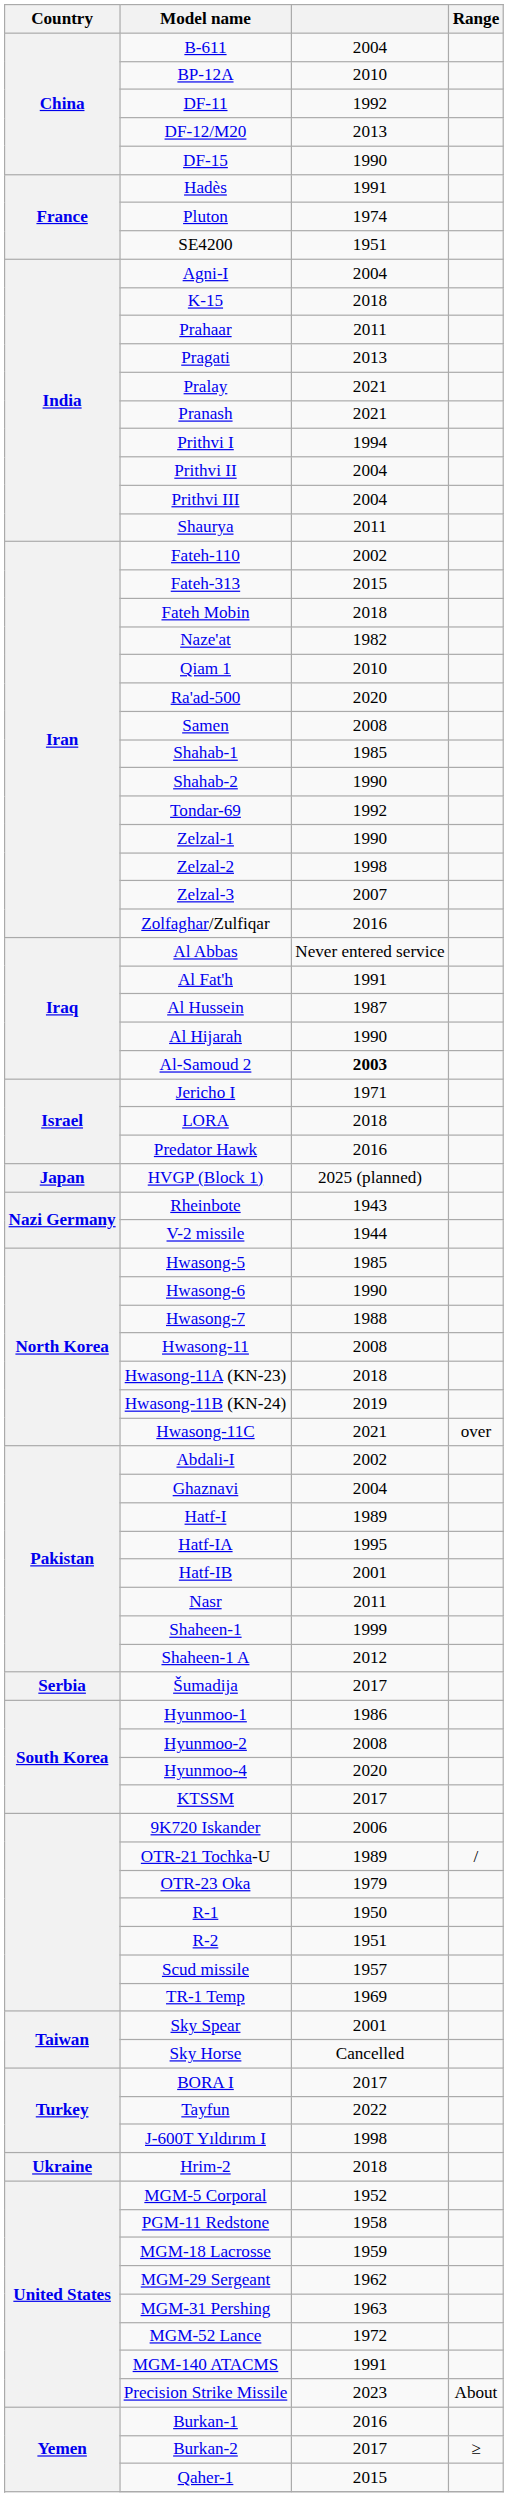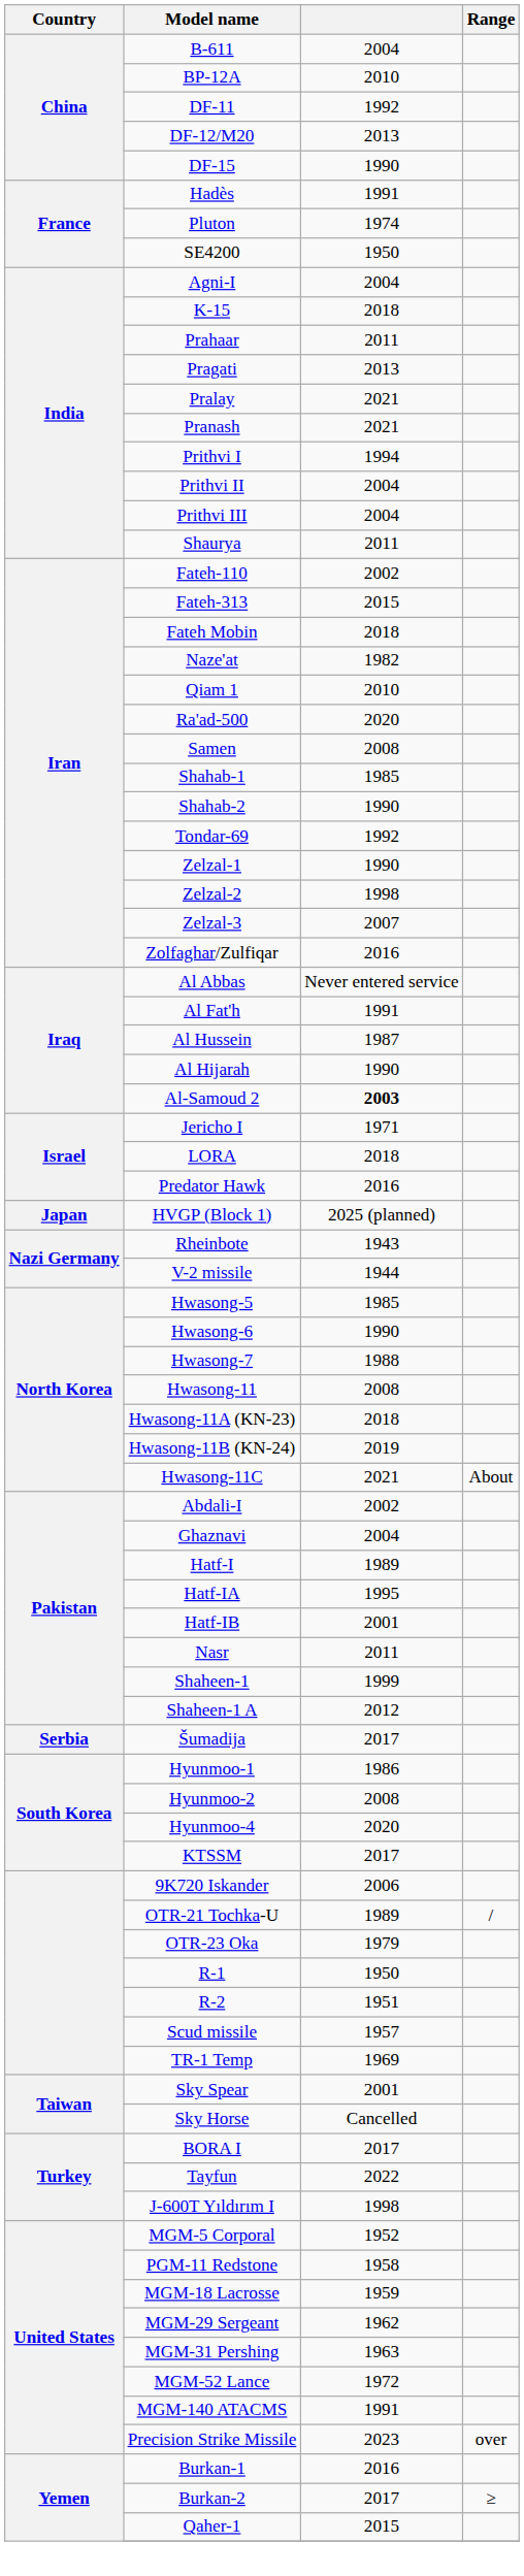 <table class = "wikitable sortable" style="text-align:center; font-size:90%">
 <tr>
 <th>Country</th>
 <th>Model name</th>
 <th></th>
 <th>Range</th>
 </tr>
 <tr>
 <th rowspan="5"> <a href='#'>China</a></th>
 <td><a href='#'>B-611</a></td>
 <td>2004</td>
 <td></td>
 </tr>
 <tr>
 <td><a href='#'>BP-12A</a></td>
 <td>2010</td>
 <td></td>
 </tr>
 <tr>
 <td><a href='#'>DF-11</a></td>
 <td>1992</td>
 <td></td>
 </tr>
 <tr>
 <td><a href='#'>DF-12/M20</a></td>
 <td>2013</td>
 <td></td>
 </tr>
 <tr>
 <td><a href='#'>DF-15</a></td>
 <td>1990</td>
 <td></td>
 </tr>
 <tr>
 <th rowspan="3"> <a href='#'>France</a></th>
 <td><a href='#'>Hadès</a></td>
 <td>1991</td>
 <td></td>
 </tr>
 <tr>
 <td><a href='#'>Pluton</a></td>
 <td>1974</td>
 <td></td>
 </tr>
 <tr>
 <td>SE4200</td>
-<td>1951</td>
+<td>1950</td>
 <td></td>
 </tr>
 <tr>
 <th rowspan="10"> <a href='#'>India</a></th>
 <td><a href='#'>Agni-I</a></td>
 <td>2004</td>
 <td></td>
 </tr>
 <tr>
 <td><a href='#'>K-15</a></td>
 <td>2018</td>
 <td></td>
 </tr>
 <tr>
 <td><a href='#'>Prahaar</a></td>
 <td>2011</td>
 <td></td>
 </tr>
 <tr>
 <td><a href='#'>Pragati</a></td>
 <td>2013</td>
 <td></td>
 </tr>
 <tr>
 <td><a href='#'>Pralay</a></td>
 <td>2021</td>
 <td> </td>
 </tr>
 <tr>
 <td><a href='#'>Pranash</a></td>
 <td>2021</td>
 <td></td>
 </tr>
 <tr>
 <td><a href='#'>Prithvi I</a></td>
 <td>1994</td>
 <td></td>
 </tr>
 <tr>
 <td><a href='#'>Prithvi II</a></td>
 <td>2004</td>
 <td></td>
 </tr>
 <tr>
 <td><a href='#'>Prithvi III</a></td>
 <td>2004</td>
 <td></td>
 </tr>
 <tr>
 <td><a href='#'>Shaurya</a></td>
 <td>2011</td>
 <td></td>
 </tr>
 <tr>
 <th rowspan="14"> <a href='#'>Iran</a></th>
 <td><a href='#'>Fateh-110</a></td>
 <td>2002</td>
 <td></td>
 </tr>
 <tr>
 <td><a href='#'>Fateh-313</a></td>
 <td>2015</td>
 <td></td>
 </tr>
 <tr>
 <td><a href='#'>Fateh Mobin</a></td>
 <td>2018</td>
 <td></td>
 </tr>
 <tr>
 <td><a href='#'>Naze'at</a></td>
 <td>1982</td>
 <td></td>
 </tr>
 <tr>
 <td><a href='#'>Qiam 1</a></td>
 <td>2010</td>
 <td></td>
 </tr>
 <tr>
 <td><a href='#'>Ra'ad-500</a></td>
 <td>2020</td>
 <td></td>
 </tr>
 <tr>
 <td><a href='#'>Samen</a></td>
 <td>2008</td>
 <td></td>
 </tr>
 <tr>
 <td><a href='#'>Shahab-1</a></td>
 <td>1985</td>
 <td></td>
 </tr>
 <tr>
 <td><a href='#'>Shahab-2</a></td>
 <td>1990</td>
 <td></td>
 </tr>
 <tr>
 <td><a href='#'>Tondar-69</a></td>
 <td>1992</td>
 <td></td>
 </tr>
 <tr>
 <td><a href='#'>Zelzal-1</a></td>
 <td>1990</td>
 <td></td>
 </tr>
 <tr>
 <td><a href='#'>Zelzal-2</a></td>
 <td>1998</td>
 <td></td>
 </tr>
 <tr>
 <td><a href='#'>Zelzal-3</a></td>
 <td>2007</td>
 <td></td>
 </tr>
 <tr>
 <td><a href='#'>Zolfaghar</a>/Zulfiqar</td>
 <td>2016</td>
 <td></td>
 </tr>
 <tr>
 <th rowspan="5"> <a href='#'>Iraq</a></th>
 <td><a href='#'>Al Abbas</a></td>
 <td>Never entered service</td>
 <td></td>
 </tr>
 <tr>
 <td><a href='#'>Al Fat'h</a></td>
 <td>1991</td>
 <td></td>
 </tr>
 <tr>
 <td><a href='#'>Al Hussein</a></td>
 <td>1987</td>
 <td></td>
 </tr>
 <tr>
 <td><a href='#'>Al Hijarah</a></td>
 <td>1990</td>
 <td></td>
 </tr>
 <tr>
 <td><a href='#'>Al-Samoud 2</a></td>
 <td><strong>2003</strong></td>
 <td></td>
 </tr>
 <tr>
 <th rowspan="3"> <a href='#'>Israel</a></th>
 <td><a href='#'>Jericho I</a></td>
 <td>1971</td>
 <td></td>
 </tr>
 <tr>
 <td><a href='#'>LORA</a></td>
 <td>2018</td>
 <td></td>
 </tr>
 <tr>
 <td><a href='#'>Predator Hawk</a></td>
 <td>2016</td>
 <td></td>
 </tr>
 <tr>
 <th rowspan="1"> <a href='#'>Japan</a></th>
 <td><a href='#'>HVGP (Block 1)</a></td>
 <td>2025 (planned)</td>
 <td></td>
 </tr>
 <tr>
 <th rowspan="2"> <a href='#'>Nazi Germany</a></th>
 <td><a href='#'>Rheinbote</a></td>
 <td>1943</td>
 <td></td>
 </tr>
 <tr>
 <td><a href='#'>V-2 missile</a></td>
 <td>1944</td>
 <td></td>
 </tr>
 <tr>
 <th rowspan="7"> <a href='#'>North Korea</a></th>
 <td><a href='#'>Hwasong-5</a></td>
 <td>1985</td>
 <td></td>
 </tr>
 <tr>
 <td><a href='#'>Hwasong-6</a></td>
 <td>1990</td>
 <td></td>
 </tr>
 <tr>
 <td><a href='#'>Hwasong-7</a></td>
 <td>1988</td>
 <td></td>
 </tr>
 <tr>
 <td><a href='#'>Hwasong-11</a></td>
 <td>2008</td>
 <td></td>
 </tr>
 <tr>
 <td><a href='#'>Hwasong-11A</a> (KN-23)</td>
 <td>2018</td>
 <td></td>
 </tr>
 <tr>
 <td><a href='#'>Hwasong-11B</a> (KN-24)</td>
 <td>2019</td>
 <td></td>
 </tr>
 <tr>
 <td><a href='#'>Hwasong-11C</a></td>
 <td>2021</td>
-<td>over </td>
+<td>About </td>
 </tr>
 <tr>
 <th rowspan="8"> <a href='#'>Pakistan</a></th>
 <td><a href='#'>Abdali-I</a></td>
 <td>2002</td>
 <td></td>
 </tr>
 <tr>
 <td><a href='#'>Ghaznavi</a></td>
 <td>2004</td>
 <td></td>
 </tr>
 <tr>
 <td><a href='#'>Hatf-I</a></td>
 <td>1989</td>
 <td></td>
 </tr>
 <tr>
 <td><a href='#'>Hatf-IA</a></td>
 <td>1995</td>
 <td></td>
 </tr>
 <tr>
 <td><a href='#'>Hatf-IB</a></td>
 <td>2001</td>
 <td></td>
 </tr>
 <tr>
 <td><a href='#'>Nasr</a></td>
 <td>2011</td>
 <td></td>
 </tr>
 <tr>
 <td><a href='#'>Shaheen-1</a></td>
 <td>1999</td>
 <td></td>
 </tr>
 <tr>
 <td><a href='#'>Shaheen-1 A</a></td>
 <td>2012</td>
 <td></td>
 </tr>
 <tr>
 <th> <a href='#'>Serbia</a></th>
 <td><a href='#'>Šumadija</a></td>
 <td>2017</td>
 <td></td>
 </tr>
 <tr>
 <th rowspan="4"> <a href='#'>South Korea</a></th>
 <td><a href='#'>Hyunmoo-1</a></td>
 <td>1986</td>
 <td></td>
 </tr>
 <tr>
 <td><a href='#'>Hyunmoo-2</a></td>
 <td>2008</td>
 <td></td>
 </tr>
 <tr>
 <td><a href='#'>Hyunmoo-4</a></td>
 <td>2020</td>
 <td></td>
 </tr>
 <tr>
 <td><a href='#'>KTSSM</a></td>
 <td>2017</td>
 <td></td>
 </tr>
 <tr>
 <th rowspan="7"><br></th>
 <td><a href='#'>9K720 Iskander</a></td>
 <td>2006</td>
 <td> </td>
 </tr>
 <tr>
 <td><a href='#'>OTR-21 Tochka</a>-U</td>
 <td>1989</td>
 <td> /</td>
 </tr>
 <tr>
 <td><a href='#'>OTR-23 Oka</a></td>
 <td>1979</td>
 <td> </td>
 </tr>
 <tr>
 <td><a href='#'>R-1</a></td>
 <td>1950</td>
 <td> </td>
 </tr>
 <tr>
 <td><a href='#'>R-2</a></td>
 <td>1951</td>
 <td> </td>
 </tr>
 <tr>
 <td><a href='#'>Scud missile</a></td>
 <td>1957</td>
 <td> </td>
 </tr>
 <tr>
 <td><a href='#'>TR-1 Temp</a></td>
 <td>1969</td>
 <td> </td>
 </tr>
 <tr>
 <th ! rowspan="2"> <a href='#'>Taiwan</a></th>
 <td><a href='#'>Sky Spear</a></td>
 <td>2001</td>
 <td></td>
 </tr>
 <tr>
 <td><a href='#'>Sky Horse</a></td>
 <td>Cancelled</td>
 <td></td>
 </tr>
 <tr>
 <th rowspan="3"> <a href='#'>Turkey</a></th>
 <td><a href='#'>BORA I</a></td>
 <td>2017</td>
 <td></td>
 </tr>
 <tr>
 <td><a href='#'>Tayfun</a></td>
 <td>2022</td>
 <td></td>
 </tr>
 <tr>
 <td><a href='#'>J-600T Yıldırım I</a></td>
 <td>1998</td>
 <td></td>
 </tr>
 <tr>
-<th> <a href='#'>Ukraine</a></th>
-<td><a href='#'>Hrim-2</a></td>
-<td>2018</td>
-<td></td>
-</tr>
-<tr>
 <th rowspan="8"> <a href='#'>United States</a></th>
 <td><a href='#'>MGM-5 Corporal</a></td>
 <td>1952</td>
 <td></td>
 </tr>
 <tr>
 <td><a href='#'>PGM-11 Redstone</a></td>
 <td>1958</td>
 <td></td>
 </tr>
 <tr>
 <td><a href='#'>MGM-18 Lacrosse</a></td>
 <td>1959</td>
 <td></td>
 </tr>
 <tr>
 <td><a href='#'>MGM-29 Sergeant</a></td>
 <td>1962</td>
 <td></td>
 </tr>
 <tr>
 <td><a href='#'>MGM-31 Pershing</a></td>
 <td>1963</td>
 <td></td>
 </tr>
 <tr>
 <td><a href='#'>MGM-52 Lance</a></td>
 <td>1972</td>
 <td></td>
 </tr>
 <tr>
 <td><a href='#'>MGM-140 ATACMS</a></td>
 <td>1991</td>
 <td></td>
 </tr>
 <tr>
 <td><a href='#'>Precision Strike Missile</a></td>
 <td>2023</td>
-<td>About </td>
+<td>over </td>
 </tr>
 <tr>
 <th rowspan="4"> <a href='#'>Yemen</a></th>
 <td><a href='#'>Burkan-1</a></td>
 <td>2016</td>
 <td></td>
 </tr>
 <tr>
 <td><a href='#'>Burkan-2</a></td>
 <td>2017</td>
 <td>≥</td>
 </tr>
 <tr>
 <td><a href='#'>Qaher-1</a></td>
 <td>2015</td>
 <td></td>
 </tr>
 <tr>
 </tr>
 </table>
